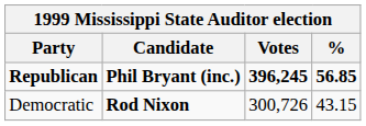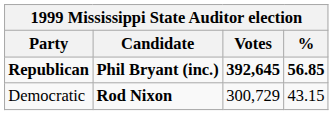 <table class="wikitable">
 <tr>
 <th colspan="4">1999 Mississippi State Auditor election</th>
 </tr>
 <tr>
 <th>Party</th>
 <th>Candidate</th>
 <th>Votes</th>
 <th>%</th>
 </tr>
 <tr>
 <td><strong>Republican</strong></td>
 <td><strong>Phil Bryant (inc.)</strong></td>
-<td><strong>396,245</strong></td>
+<td><strong>392,645</strong></td>
 <td><strong>56.85</strong></td>
 </tr>
 <tr>
 <td>Democratic</td>
 <td><strong>Rod Nixon</strong></td>
-<td>300,726</td>
+<td>300,729</td>
 <td>43.15</td>
 </tr>
 </table>
